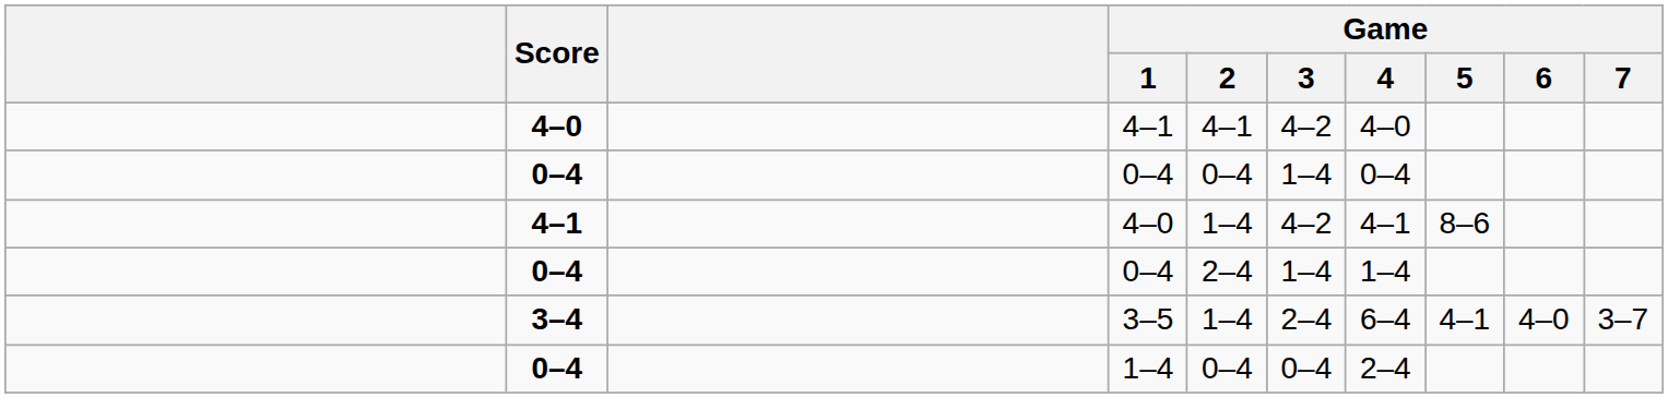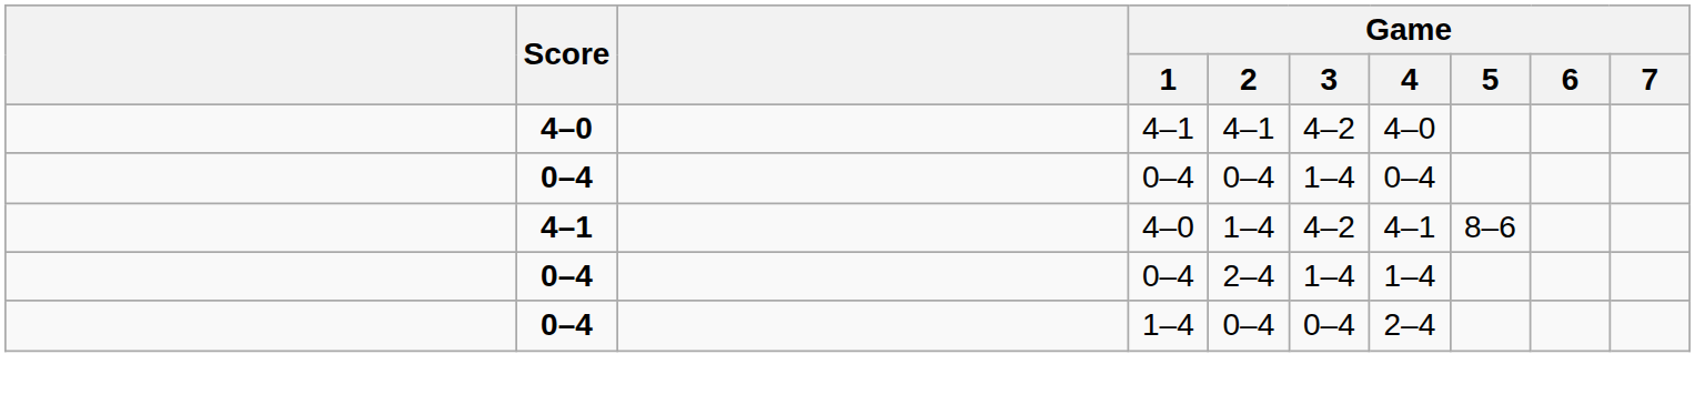 <table class="wikitable" style="text-align: center;">
 <tr>
 <th rowspan=2 align="right" width="270"></th>
 <th rowspan=2 width="45">Score</th>
 <th rowspan=2 align="left" width="270"></th>
 <th colspan=7>Game</th>
 </tr>
 <tr>
 <th width="35">1</th>
 <th width="35">2</th>
 <th width="35">3</th>
 <th width="35">4</th>
 <th width="35">5</th>
 <th width="35">6</th>
 <th width="35">7</th>
 </tr>
 <tr>
 <td align=left><strong></strong></td>
 <td align=center><strong>4–0</strong></td>
 <td align=left></td>
 <td>4–1</td>
 <td>4–1</td>
 <td>4–2</td>
 <td>4–0</td>
 <td></td>
 <td></td>
 <td></td>
 </tr>
 <tr>
 <td align=left></td>
 <td align=center><strong>0–4</strong></td>
 <td align=left><strong></strong></td>
 <td>0–4</td>
 <td>0–4</td>
 <td>1–4</td>
 <td>0–4</td>
 <td></td>
 <td></td>
 <td></td>
 </tr>
 <tr>
 <td align=left><strong></strong></td>
 <td align=center><strong>4–1</strong></td>
 <td align=left></td>
 <td>4–0</td>
 <td>1–4</td>
 <td>4–2</td>
 <td>4–1</td>
 <td>8–6</td>
 <td></td>
 <td></td>
 </tr>
 <tr>
 <td align=left></td>
 <td align=center><strong>0–4</strong></td>
 <td align=left><strong></strong></td>
 <td>0–4</td>
 <td>2–4</td>
 <td>1–4</td>
 <td>1–4</td>
 <td></td>
 <td></td>
 <td></td>
 </tr>
 <tr>
 <td align=left></td>
-<td align=center><strong>3–4</strong></td>
-<td align=left><strong></strong></td>
-<td>3–5</td>
-<td>1–4</td>
-<td>2–4</td>
-<td>6–4</td>
-<td>4–1</td>
-<td>4–0</td>
-<td>3–7</td>
-</tr>
-<tr>
-<td align=left></td>
 <td align=center><strong>0–4</strong></td>
 <td align=left><strong></strong></td>
 <td>1–4</td>
 <td>0–4</td>
 <td>0–4</td>
 <td>2–4</td>
 <td></td>
 <td></td>
 <td></td>
 </tr>
 </table>
